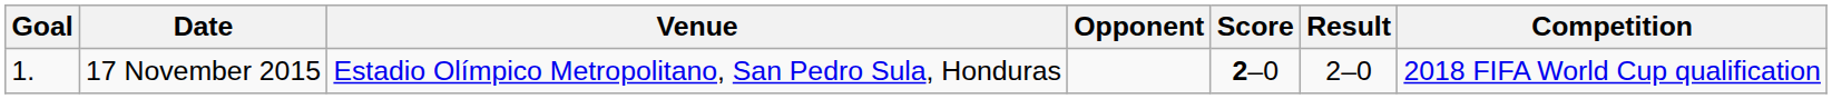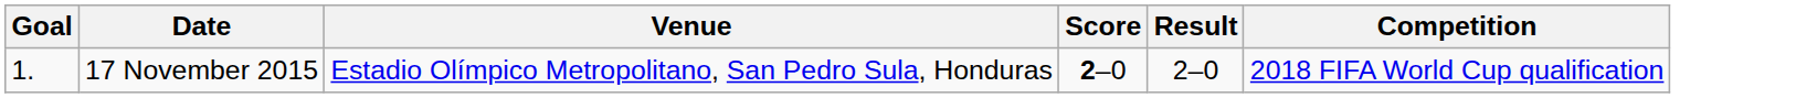 <table class="wikitable plainrowheaders sortable">
 <tr>
 <th>Goal</th>
 <th>Date</th>
 <th>Venue</th>
-<th>Opponent</th>
 <th>Score</th>
 <th>Result</th>
 <th>Competition</th>
 </tr>
 <tr>
 <td>1.</td>
 <td>17 November 2015</td>
 <td><a href='#'>Estadio Olímpico Metropolitano</a>, <a href='#'>San Pedro Sula</a>, Honduras</td>
-<td></td>
 <td align=center><strong>2</strong>–0</td>
 <td align=center>2–0</td>
 <td><a href='#'>2018 FIFA World Cup qualification</a></td>
 </tr>
 </table>
